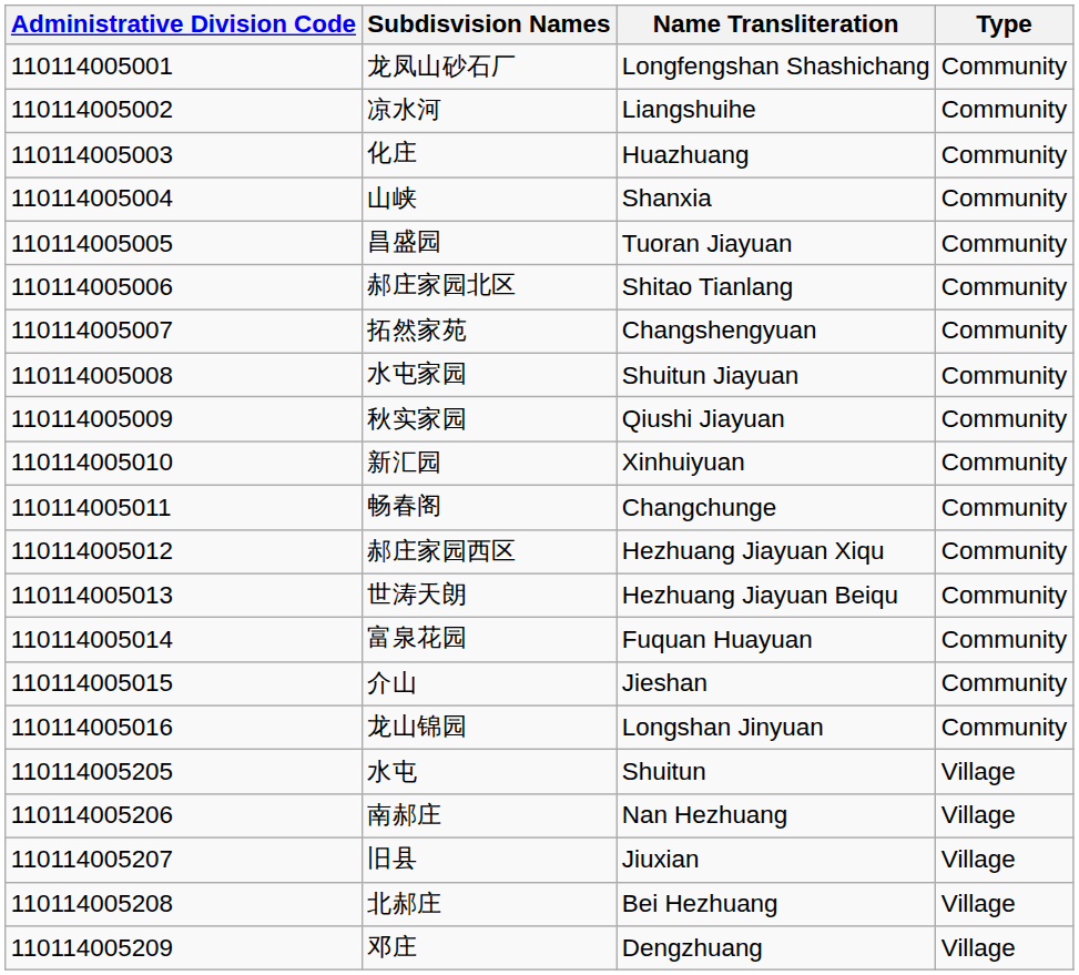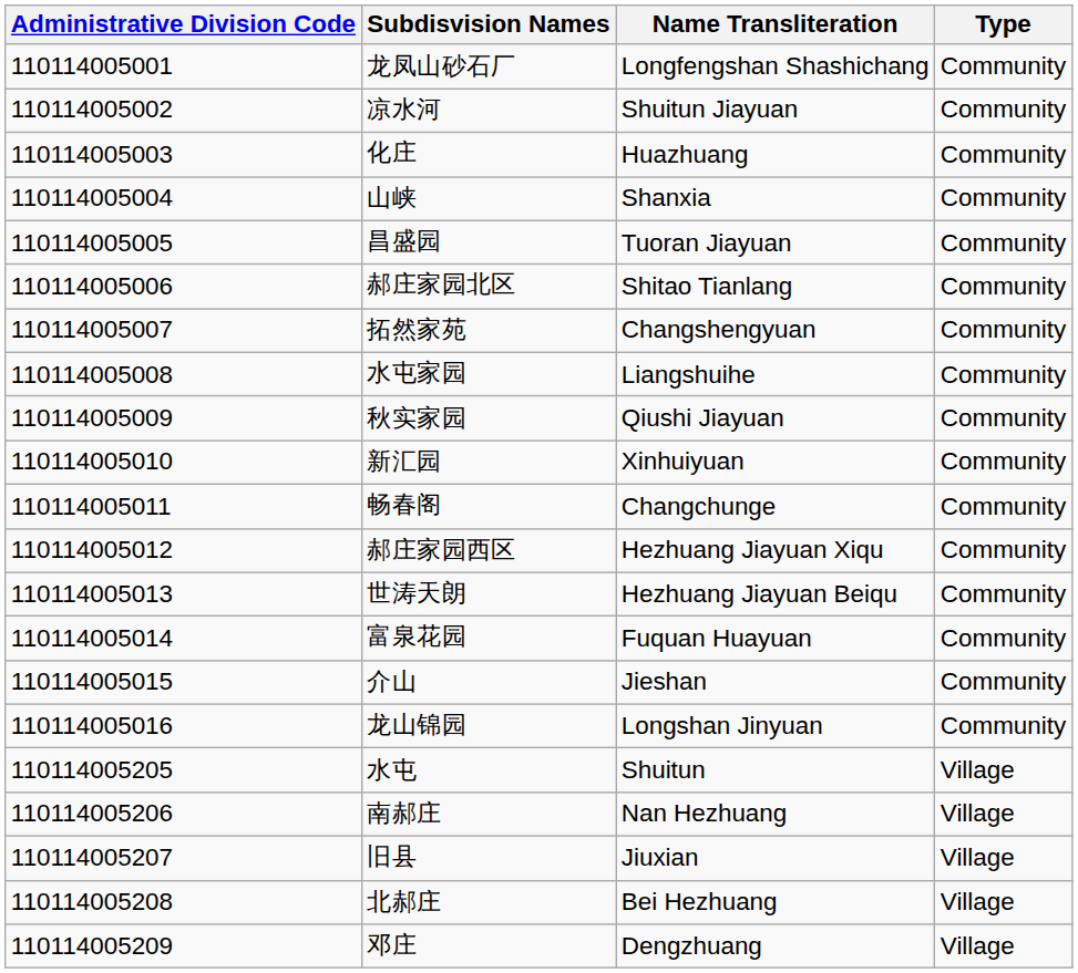 <table class="wikitable sortable">
 <tr>
 <th><a href='#'>Administrative Division Code</a></th>
 <th>Subdisvision Names</th>
 <th>Name Transliteration</th>
 <th>Type</th>
 </tr>
 <tr>
 <td>110114005001</td>
 <td>龙凤山砂石厂</td>
 <td>Longfengshan Shashichang</td>
 <td>Community</td>
 </tr>
 <tr>
 <td>110114005002</td>
 <td>凉水河</td>
-<td>Liangshuihe</td>
+<td>Shuitun Jiayuan</td>
 <td>Community</td>
 </tr>
 <tr>
 <td>110114005003</td>
 <td>化庄</td>
 <td>Huazhuang</td>
 <td>Community</td>
 </tr>
 <tr>
 <td>110114005004</td>
 <td>山峡</td>
 <td>Shanxia</td>
 <td>Community</td>
 </tr>
 <tr>
 <td>110114005005</td>
 <td>昌盛园</td>
 <td>Tuoran Jiayuan</td>
 <td>Community</td>
 </tr>
 <tr>
 <td>110114005006</td>
 <td>郝庄家园北区</td>
 <td>Shitao Tianlang</td>
 <td>Community</td>
 </tr>
 <tr>
 <td>110114005007</td>
 <td>拓然家苑</td>
 <td>Changshengyuan</td>
 <td>Community</td>
 </tr>
 <tr>
 <td>110114005008</td>
 <td>水屯家园</td>
-<td>Shuitun Jiayuan</td>
+<td>Liangshuihe</td>
 <td>Community</td>
 </tr>
 <tr>
 <td>110114005009</td>
 <td>秋实家园</td>
 <td>Qiushi Jiayuan</td>
 <td>Community</td>
 </tr>
 <tr>
 <td>110114005010</td>
 <td>新汇园</td>
 <td>Xinhuiyuan</td>
 <td>Community</td>
 </tr>
 <tr>
 <td>110114005011</td>
 <td>畅春阁</td>
 <td>Changchunge</td>
 <td>Community</td>
 </tr>
 <tr>
 <td>110114005012</td>
 <td>郝庄家园西区</td>
 <td>Hezhuang Jiayuan Xiqu</td>
 <td>Community</td>
 </tr>
 <tr>
 <td>110114005013</td>
 <td>世涛天朗</td>
 <td>Hezhuang Jiayuan Beiqu</td>
 <td>Community</td>
 </tr>
 <tr>
 <td>110114005014</td>
 <td>富泉花园</td>
 <td>Fuquan Huayuan</td>
 <td>Community</td>
 </tr>
 <tr>
 <td>110114005015</td>
 <td>介山</td>
 <td>Jieshan</td>
 <td>Community</td>
 </tr>
 <tr>
 <td>110114005016</td>
 <td>龙山锦园</td>
 <td>Longshan Jinyuan</td>
 <td>Community</td>
 </tr>
 <tr>
 <td>110114005205</td>
 <td>水屯</td>
 <td>Shuitun</td>
 <td>Village</td>
 </tr>
 <tr>
 <td>110114005206</td>
 <td>南郝庄</td>
 <td>Nan Hezhuang</td>
 <td>Village</td>
 </tr>
 <tr>
 <td>110114005207</td>
 <td>旧县</td>
 <td>Jiuxian</td>
 <td>Village</td>
 </tr>
 <tr>
 <td>110114005208</td>
 <td>北郝庄</td>
 <td>Bei Hezhuang</td>
 <td>Village</td>
 </tr>
 <tr>
 <td>110114005209</td>
 <td>邓庄</td>
 <td>Dengzhuang</td>
 <td>Village</td>
 </tr>
 </table>
